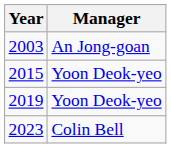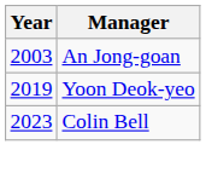 <table class="wikitable">
 <tr>
 <th>Year</th>
 <th>Manager</th>
 </tr>
 <tr>
 <td align=center><a href='#'>2003</a></td>
 <td> <a href='#'>An Jong-goan</a></td>
 </tr>
 <tr>
-<td align=center><a href='#'>2015</a></td>
-<td> <a href='#'>Yoon Deok-yeo</a></td>
-</tr>
-<tr>
 <td align=center><a href='#'>2019</a></td>
 <td> <a href='#'>Yoon Deok-yeo</a></td>
 </tr>
 <tr>
 <td align=center><a href='#'>2023</a></td>
 <td> <a href='#'>Colin Bell</a></td>
 </tr>
 </table>
